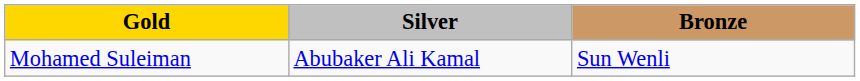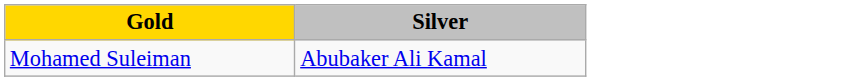 <table class="wikitable" style="text-align:left">
 <tr align="center">
 <td width=200 bgcolor=gold><strong>Gold</strong></td>
 <td width=200 bgcolor=silver><strong>Silver</strong></td>
-<td width=200 bgcolor=CC9966><strong>Bronze</strong></td>
 </tr>
 <tr>
 <td><a href='#'>Mohamed Suleiman</a><br><em></em></td>
 <td><a href='#'>Abubaker Ali Kamal</a><br><em></em></td>
-<td><a href='#'>Sun Wenli</a><br><em></em></td>
 </tr>
 </table>
